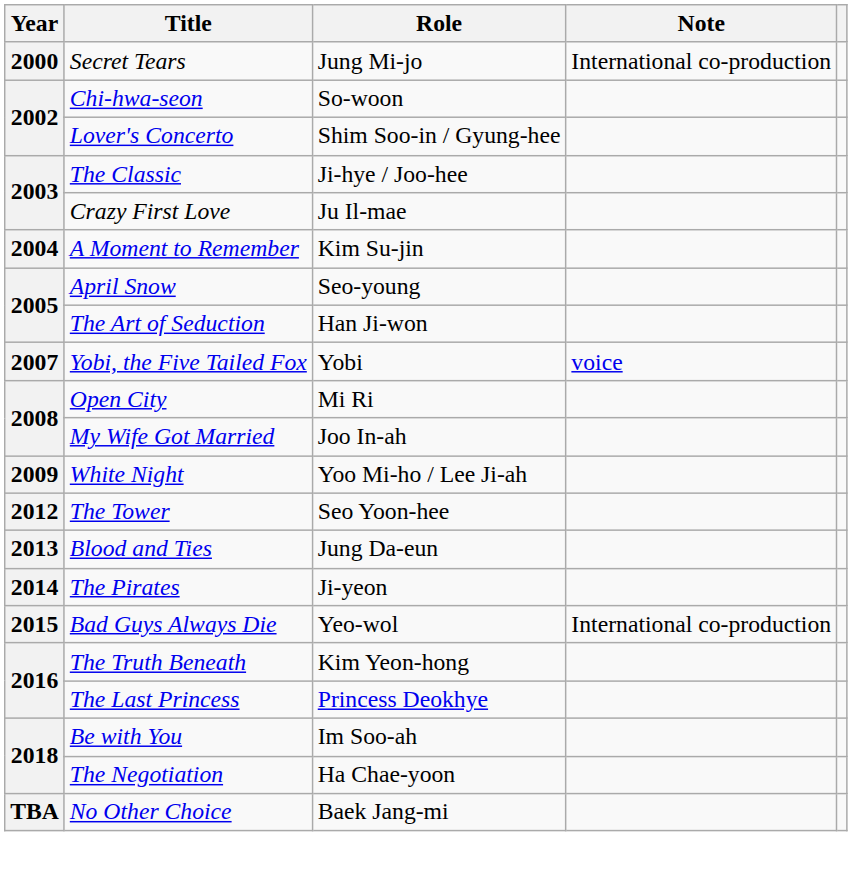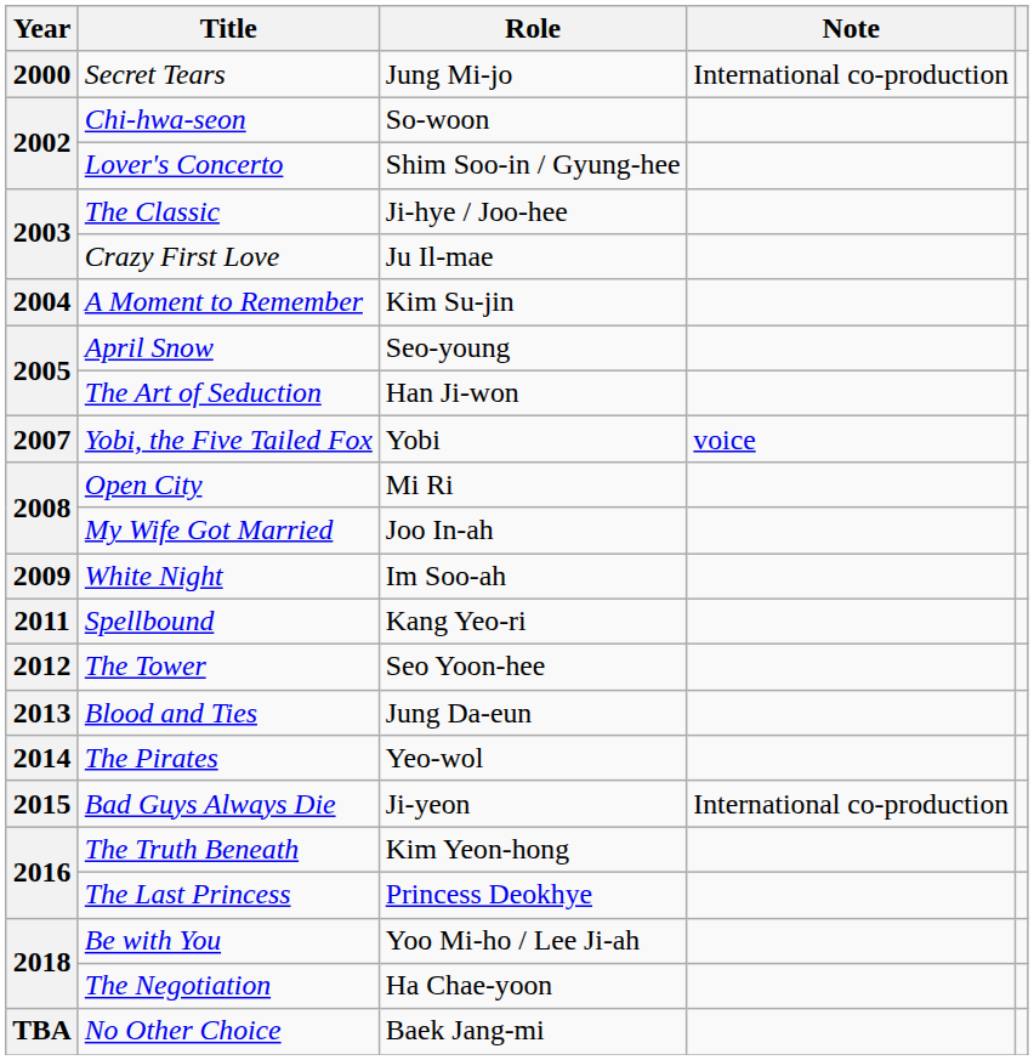 <table class="wikitable plainrowheaders sortable">
 <tr>
 <th scope="col">Year</th>
 <th scope="col">Title</th>
 <th scope="col">Role</th>
 <th scope="col" class="unsortable">Note</th>
 <th scope="col" class="unsortable"></th>
 </tr>
 <tr>
 <th scope="row">2000</th>
 <td><em>Secret Tears</em></td>
 <td>Jung Mi-jo</td>
 <td>International co-production</td>
 <td style="text-align:center"></td>
 </tr>
 <tr>
 <th scope="row" rowspan="2">2002</th>
 <td><em><a href='#'>Chi-hwa-seon</a></em></td>
 <td>So-woon</td>
 <td></td>
 <td style="text-align:center"></td>
 </tr>
 <tr>
 <td><em><a href='#'>Lover's Concerto</a></em></td>
 <td>Shim Soo-in / Gyung-hee</td>
 <td></td>
 <td style="text-align:center"></td>
 </tr>
 <tr>
 <th scope="row" rowspan="2">2003</th>
 <td><em><a href='#'>The Classic</a></em></td>
 <td>Ji-hye / Joo-hee</td>
 <td></td>
 <td style="text-align:center"></td>
 </tr>
 <tr>
 <td><em>Crazy First Love</em></td>
 <td>Ju Il-mae</td>
 <td></td>
 <td style="text-align:center"></td>
 </tr>
 <tr>
 <th scope="row">2004</th>
 <td><em><a href='#'>A Moment to Remember</a></em></td>
 <td>Kim Su-jin</td>
 <td></td>
 <td style="text-align:center"></td>
 </tr>
 <tr>
 <th scope="row" rowspan="2">2005</th>
 <td><em><a href='#'>April Snow</a></em></td>
 <td>Seo-young</td>
 <td></td>
 <td style="text-align:center"></td>
 </tr>
 <tr>
 <td><em><a href='#'>The Art of Seduction</a></em></td>
 <td>Han Ji-won</td>
 <td></td>
 <td style="text-align:center"></td>
 </tr>
 <tr>
 <th scope="row">2007</th>
 <td><em><a href='#'>Yobi, the Five Tailed Fox</a></em></td>
 <td>Yobi</td>
 <td><a href='#'>voice</a></td>
 <td style="text-align:center"></td>
 </tr>
 <tr>
 <th scope="row" rowspan="2">2008</th>
 <td><em><a href='#'>Open City</a></em></td>
 <td>Mi Ri</td>
 <td></td>
 <td style="text-align:center"></td>
 </tr>
 <tr>
 <td><em><a href='#'>My Wife Got Married</a></em></td>
 <td>Joo In-ah</td>
 <td></td>
 <td style="text-align:center"></td>
 </tr>
 <tr>
 <th scope="row">2009</th>
 <td><em><a href='#'>White Night</a></em></td>
-<td>Yoo Mi-ho / Lee Ji-ah</td>
+<td>Im Soo-ah</td>
+<td></td>
+<td style="text-align:center"></td>
+</tr>
+<tr>
+<th scope="row">2011</th>
+<td><em><a href='#'>Spellbound</a></em></td>
+<td>Kang Yeo-ri</td>
 <td></td>
 <td style="text-align:center"></td>
 </tr>
 <tr>
 <th scope="row">2012</th>
 <td><em><a href='#'>The Tower</a></em></td>
 <td>Seo Yoon-hee</td>
 <td></td>
 <td style="text-align:center"></td>
 </tr>
 <tr>
 <th scope="row">2013</th>
 <td><em><a href='#'>Blood and Ties</a></em></td>
 <td>Jung Da-eun</td>
 <td></td>
 <td style="text-align:center"></td>
 </tr>
 <tr>
 <th scope="row">2014</th>
 <td><em><a href='#'>The Pirates</a></em></td>
-<td>Ji-yeon</td>
+<td>Yeo-wol</td>
 <td></td>
 <td style="text-align:center"></td>
 </tr>
 <tr>
 <th scope="row">2015</th>
 <td><em><a href='#'>Bad Guys Always Die</a></em></td>
-<td>Yeo-wol</td>
+<td>Ji-yeon</td>
 <td>International co-production</td>
 <td style="text-align:center"></td>
 </tr>
 <tr>
 <th scope="row" rowspan="2">2016</th>
 <td><em><a href='#'>The Truth Beneath</a></em></td>
 <td>Kim Yeon-hong</td>
 <td></td>
 <td style="text-align:center"></td>
 </tr>
 <tr>
 <td><em><a href='#'>The Last Princess</a></em></td>
 <td><a href='#'>Princess Deokhye</a></td>
 <td></td>
 <td style="text-align:center"></td>
 </tr>
 <tr>
 <th scope="row" rowspan="2">2018</th>
 <td><em><a href='#'>Be with You</a></em></td>
-<td>Im Soo-ah</td>
+<td>Yoo Mi-ho / Lee Ji-ah</td>
 <td></td>
 <td style="text-align:center"></td>
 </tr>
 <tr>
 <td><em><a href='#'>The Negotiation</a></em></td>
 <td>Ha Chae-yoon</td>
 <td></td>
 <td style="text-align:center"></td>
 </tr>
 <tr>
 <th scope="row">TBA</th>
 <td><em><a href='#'>No Other Choice</a></em></td>
 <td>Baek Jang-mi</td>
 <td></td>
 <td style="text-align:center"></td>
 </tr>
 </table>
